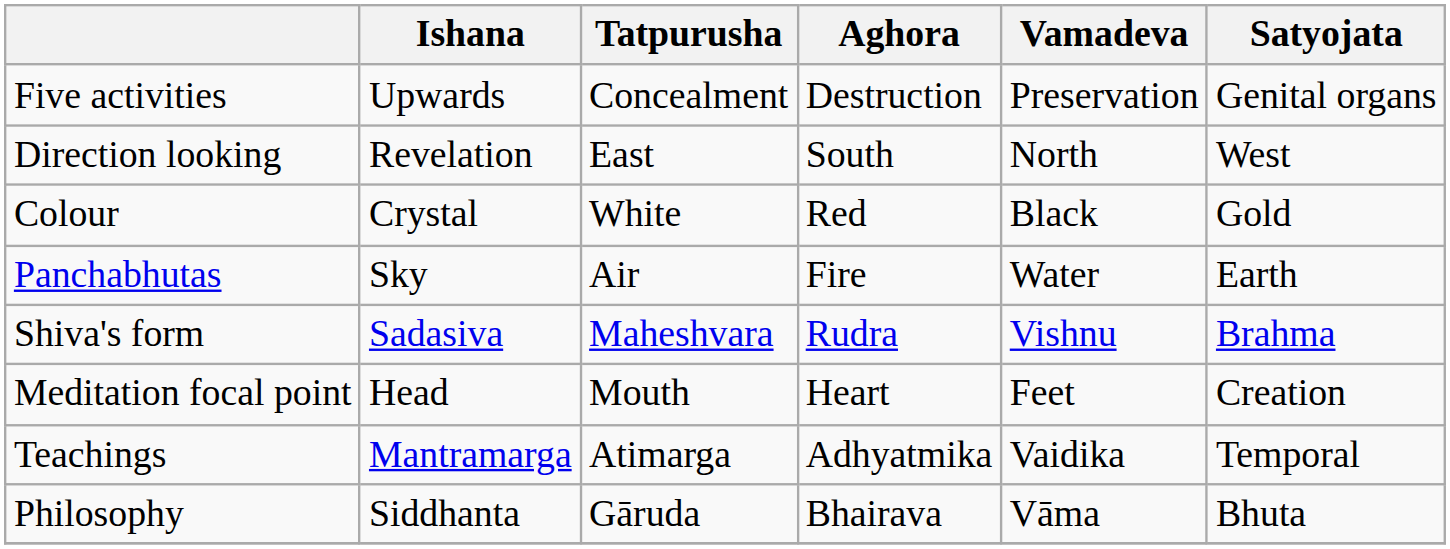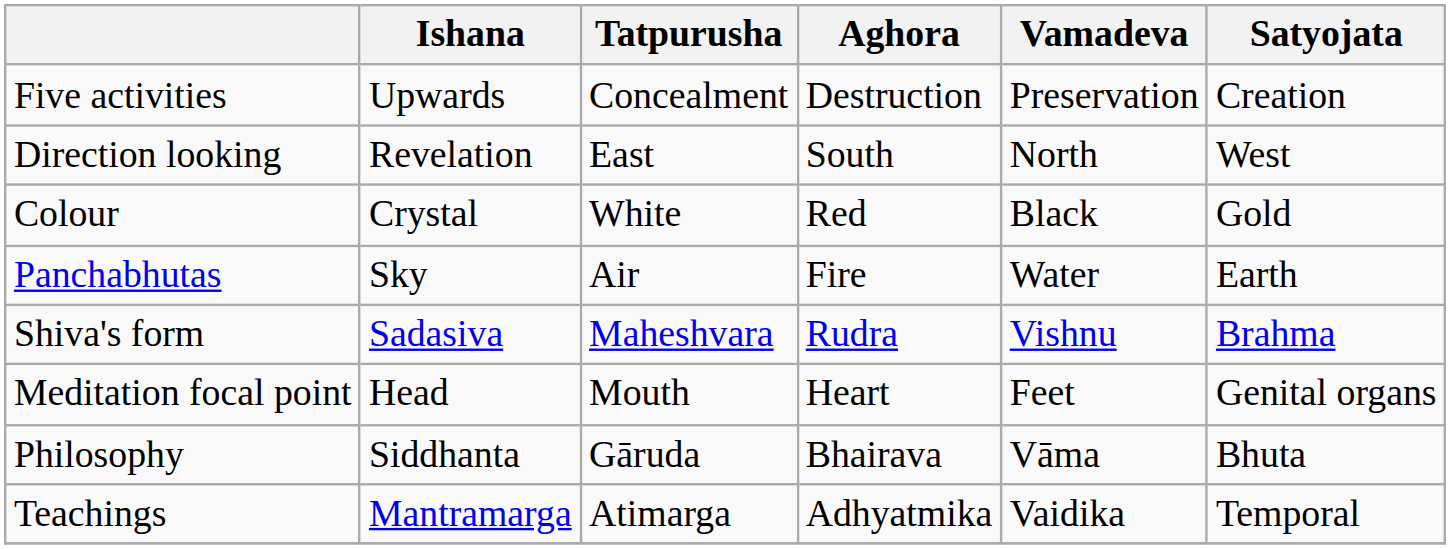 <table class="wikitable">
 <tr>
 <th></th>
 <th>Ishana</th>
 <th>Tatpurusha</th>
 <th>Aghora</th>
 <th>Vamadeva</th>
 <th>Satyojata</th>
 </tr>
 <tr>
 <td>Five activities</td>
 <td>Upwards</td>
 <td>Concealment</td>
 <td>Destruction</td>
 <td>Preservation</td>
-<td>Genital organs</td>
+<td>Creation</td>
 </tr>
 <tr>
 <td>Direction looking</td>
 <td>Revelation</td>
 <td>East</td>
 <td>South</td>
 <td>North</td>
 <td>West</td>
 </tr>
 <tr>
 <td>Colour</td>
 <td>Crystal</td>
 <td>White</td>
 <td>Red</td>
 <td>Black</td>
 <td>Gold</td>
 </tr>
 <tr>
 <td><a href='#'>Panchabhutas</a></td>
 <td>Sky</td>
 <td>Air</td>
 <td>Fire</td>
 <td>Water</td>
 <td>Earth</td>
 </tr>
 <tr>
 <td>Shiva's form</td>
 <td><a href='#'>Sadasiva</a></td>
 <td><a href='#'>Maheshvara</a></td>
 <td><a href='#'>Rudra</a></td>
 <td><a href='#'>Vishnu</a></td>
 <td><a href='#'>Brahma</a></td>
 </tr>
 <tr>
 <td>Meditation focal point</td>
 <td>Head</td>
 <td>Mouth</td>
 <td>Heart</td>
 <td>Feet</td>
-<td>Creation</td>
+<td>Genital organs</td>
+</tr>
+<tr>
+<td>Philosophy</td>
+<td>Siddhanta</td>
+<td>Gāruda</td>
+<td>Bhairava</td>
+<td>Vāma</td>
+<td>Bhuta</td>
 </tr>
 <tr>
 <td>Teachings</td>
 <td><a href='#'>Mantramarga</a></td>
 <td>Atimarga</td>
 <td>Adhyatmika</td>
 <td>Vaidika</td>
 <td>Temporal</td>
 </tr>
 <tr>
-<td>Philosophy</td>
-<td>Siddhanta</td>
-<td>Gāruda</td>
-<td>Bhairava</td>
-<td>Vāma</td>
-<td>Bhuta</td>
-</tr>
-<tr>
 </tr>
 </table>
